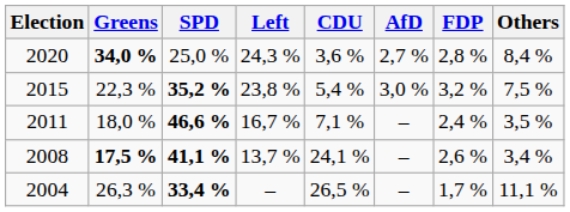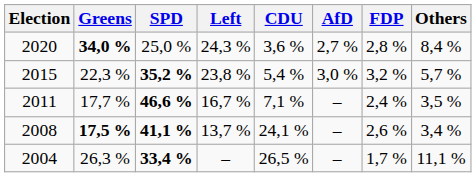 <table class="wikitable zebra" style="text-align:center">
 <tr class="hintergrundfarbe5">
 <th style="text-align:left">Election</th>
 <th><a href='#'>Greens</a></th>
 <th><a href='#'>SPD</a></th>
 <th><a href='#'>Left</a></th>
 <th><a href='#'>CDU</a></th>
 <th><a href='#'>AfD</a></th>
 <th><a href='#'>FDP</a></th>
 <th>Others</th>
 </tr>
 <tr>
 <td>2020</td>
 <td><strong>34,0 %</strong></td>
 <td>25,0 %</td>
 <td>24,3 %</td>
 <td>3,6 %</td>
 <td>2,7 %</td>
 <td>2,8 %</td>
 <td>8,4 %</td>
 </tr>
 <tr>
 <td>2015</td>
 <td>22,3 %</td>
 <td><strong>35,2 %</strong></td>
 <td>23,8 %</td>
 <td>5,4 %</td>
 <td>3,0 %</td>
 <td>3,2 %</td>
-<td>7,5 %</td>
+<td>5,7 %</td>
 </tr>
 <tr>
 <td>2011</td>
-<td>18,0 %</td>
+<td>17,7 %</td>
 <td><strong>46,6 %</strong></td>
 <td>16,7 %</td>
 <td>7,1 %</td>
 <td>–</td>
 <td>2,4 %</td>
 <td>3,5 %</td>
 </tr>
 <tr>
 <td>2008</td>
 <td><strong>17,5 %</strong></td>
 <td><strong>41,1 %</strong></td>
 <td>13,7 %</td>
 <td>24,1 %</td>
 <td>–</td>
 <td>2,6 %</td>
 <td>3,4 %</td>
 </tr>
 <tr>
 <td>2004</td>
 <td>26,3 %</td>
 <td><strong>33,4 %</strong></td>
 <td>–</td>
 <td>26,5 %</td>
 <td>–</td>
 <td>1,7 %</td>
 <td>11,1 %</td>
 </tr>
 </table>
